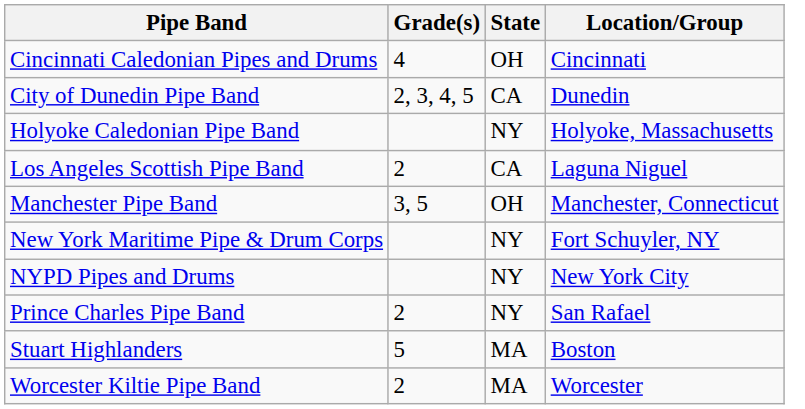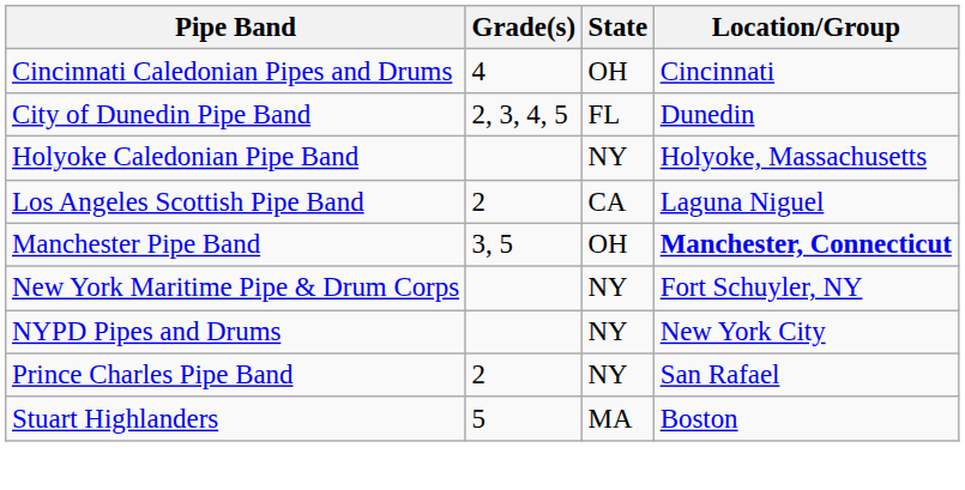 <table class="wikitable sortable">
 <tr>
 <th>Pipe Band</th>
 <th>Grade(s)</th>
 <th>State</th>
 <th>Location/Group</th>
 </tr>
 <tr>
 <td><a href='#'>Cincinnati Caledonian Pipes and Drums</a></td>
 <td>4</td>
 <td>OH</td>
 <td><a href='#'>Cincinnati</a></td>
 </tr>
 <tr>
 <td><a href='#'>City of Dunedin Pipe Band</a></td>
 <td>2, 3, 4, 5</td>
-<td>CA</td>
+<td>FL</td>
 <td><a href='#'>Dunedin</a></td>
 </tr>
 <tr>
 <td><a href='#'>Holyoke Caledonian Pipe Band</a></td>
 <td></td>
 <td>NY</td>
 <td><a href='#'>Holyoke, Massachusetts</a></td>
 </tr>
 <tr>
 <td><a href='#'>Los Angeles Scottish Pipe Band</a></td>
 <td>2</td>
 <td>CA</td>
 <td><a href='#'>Laguna Niguel</a></td>
 </tr>
 <tr>
 <td><a href='#'>Manchester Pipe Band</a></td>
 <td>3, 5</td>
 <td>OH</td>
-<td><a href='#'>Manchester, Connecticut</a></td>
+<td><strong><a href='#'>Manchester, Connecticut</a></strong></td>
 </tr>
 <tr>
 <td><a href='#'>New York Maritime Pipe & Drum Corps</a></td>
 <td></td>
 <td>NY</td>
 <td><a href='#'>Fort Schuyler, NY</a></td>
 </tr>
 <tr>
 <td><a href='#'>NYPD Pipes and Drums</a></td>
 <td></td>
 <td>NY</td>
 <td><a href='#'>New York City</a></td>
 </tr>
 <tr>
 <td><a href='#'>Prince Charles Pipe Band</a></td>
 <td>2</td>
 <td>NY</td>
 <td><a href='#'>San Rafael</a></td>
 </tr>
 <tr>
 <td><a href='#'>Stuart Highlanders</a></td>
 <td>5</td>
 <td>MA</td>
 <td><a href='#'>Boston</a></td>
 </tr>
-<tr>
-<td><a href='#'>Worcester Kiltie Pipe Band</a></td>
-<td>2</td>
-<td>MA</td>
-<td><a href='#'>Worcester</a></td>
-</tr>
 </table>
